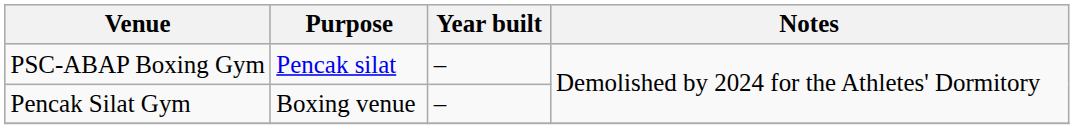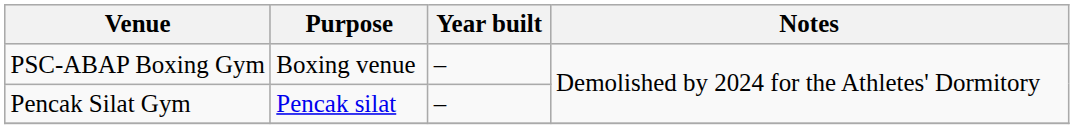 <table class="wikitable sortable">
 <tr>
 <th style="width:25%;">Venue</th>
 <th>Purpose</th>
 <th>Year built</th>
 <th>Notes</th>
 </tr>
 <tr>
 <td>PSC-ABAP Boxing Gym</td>
-<td><a href='#'>Pencak silat</a></td>
+<td>Boxing venue</td>
 <td>–</td>
 <td rowspan=2>Demolished by 2024 for the Athletes' Dormitory</td>
 </tr>
 <tr>
 <td>Pencak Silat Gym</td>
-<td>Boxing venue</td>
+<td><a href='#'>Pencak silat</a></td>
 <td>–</td>
 </tr>
 <tr>
 </tr>
 </table>
